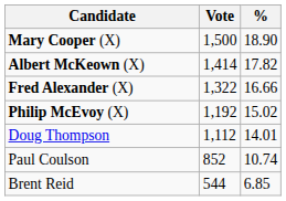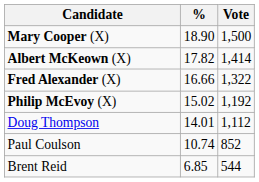 <table class="wikitable">
 <tr>
 <th bgcolor="#DDDDFF" width="200px">Candidate</th>
+<th bgcolor="#DDDDFF">%</th>
 <th bgcolor="#DDDDFF">Vote</th>
-<th bgcolor="#DDDDFF">%</th>
 </tr>
 <tr>
 <td><strong>Mary Cooper</strong> (X)</td>
+<td>18.90</td>
 <td>1,500</td>
-<td>18.90</td>
 </tr>
 <tr>
 <td><strong>Albert McKeown</strong> (X)</td>
+<td>17.82</td>
 <td>1,414</td>
-<td>17.82</td>
 </tr>
 <tr>
 <td><strong>Fred Alexander</strong> (X)</td>
+<td>16.66</td>
 <td>1,322</td>
-<td>16.66</td>
 </tr>
 <tr>
 <td><strong>Philip McEvoy</strong> (X)</td>
+<td>15.02</td>
 <td>1,192</td>
-<td>15.02</td>
 </tr>
 <tr>
 <td><a href='#'>Doug Thompson</a></td>
+<td>14.01</td>
 <td>1,112</td>
-<td>14.01</td>
 </tr>
 <tr>
 <td>Paul Coulson</td>
+<td>10.74</td>
 <td>852</td>
-<td>10.74</td>
 </tr>
 <tr>
 <td>Brent Reid</td>
+<td>6.85</td>
 <td>544</td>
-<td>6.85</td>
 </tr>
 </table>
